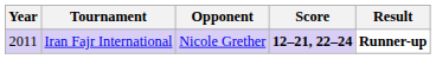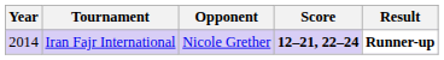 <table class="sortable wikitable" style="font-size: 90%;">
 <tr>
 <th>Year</th>
 <th>Tournament</th>
 <th>Opponent</th>
 <th>Score</th>
 <th>Result</th>
 </tr>
 <tr style="background:#D8CEF6">
-<td align="center">2011</td>
+<td align="center">2014</td>
 <td align="left"><a href='#'>Iran Fajr International</a></td>
 <td align="left"> <a href='#'>Nicole Grether</a></td>
 <td align="left"><strong>12–21, 22–24</strong></td>
 <td style="text-align:left; background:white"> <strong>Runner-up</strong></td>
 </tr>
 </table>
